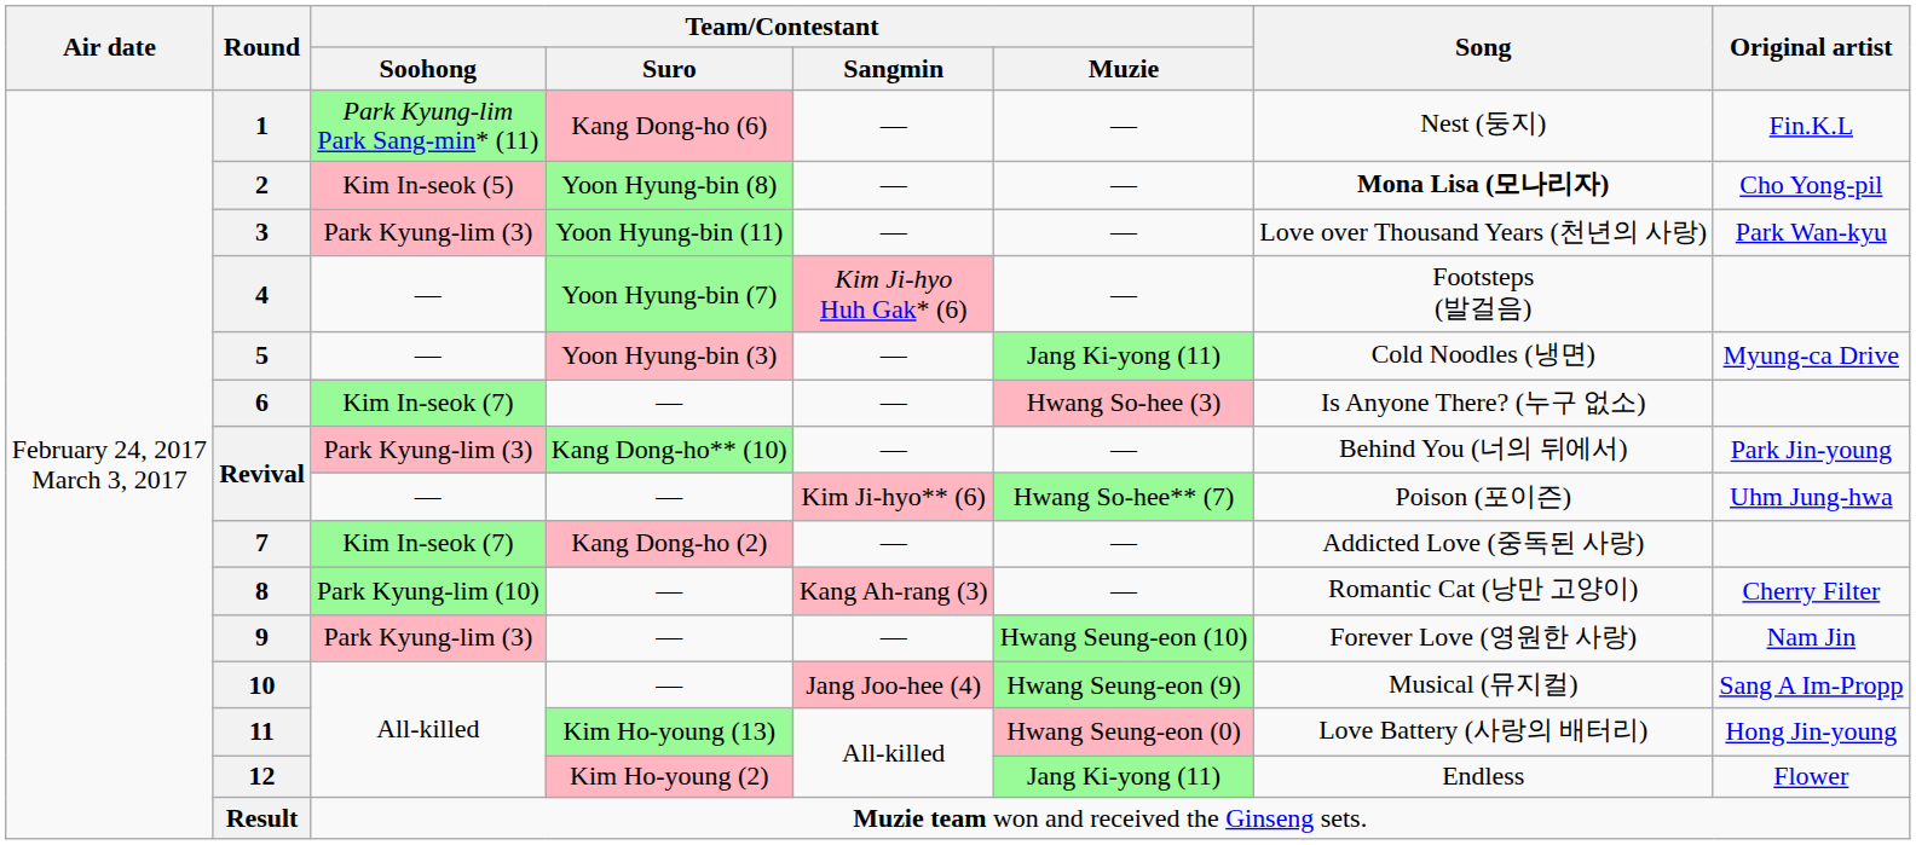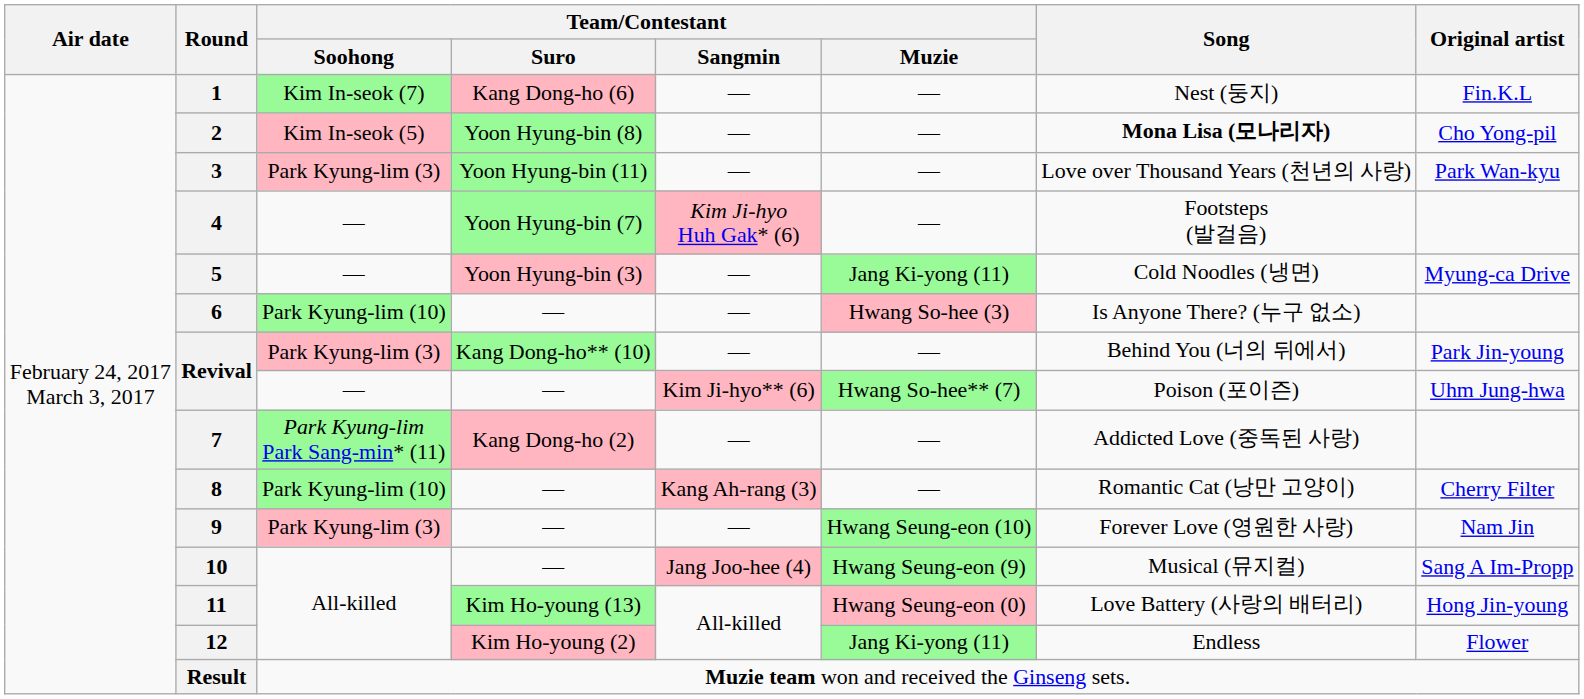 <table class="wikitable" style="text-align:center;">
 <tr>
 <th rowspan=2>Air date</th>
 <th rowspan=2>Round</th>
 <th colspan=4>Team/Contestant</th>
 <th rowspan=2>Song</th>
 <th rowspan=2>Original artist</th>
 </tr>
 <tr>
 <th>Soohong</th>
 <th>Suro</th>
 <th>Sangmin</th>
 <th>Muzie</th>
 </tr>
 <tr>
 <td rowspan=15>February 24, 2017<br>March 3, 2017</td>
 <th>1</th>
-<td bgcolor=palegreen><em>Park Kyung-lim</em><br><a href='#'>Park Sang-min</a>* (11)</td>
+<td bgcolor=palegreen>Kim In-seok (7)</td>
 <td bgcolor=lightpink>Kang Dong-ho (6)</td>
 <td>—</td>
 <td>—</td>
 <td>Nest (둥지)</td>
 <td><a href='#'>Fin.K.L</a></td>
 </tr>
 <tr>
 <th>2</th>
 <td bgcolor=lightpink>Kim In-seok (5)</td>
 <td bgcolor=palegreen>Yoon Hyung-bin (8)</td>
 <td>—</td>
 <td>—</td>
 <td><strong>Mona Lisa (모나리자)</strong></td>
 <td><a href='#'>Cho Yong-pil</a></td>
 </tr>
 <tr>
 <th>3</th>
 <td bgcolor=lightpink>Park Kyung-lim (3)</td>
 <td bgcolor=palegreen>Yoon Hyung-bin (11)</td>
 <td>—</td>
 <td>—</td>
 <td>Love over Thousand Years (천년의 사랑)</td>
 <td><a href='#'>Park Wan-kyu</a></td>
 </tr>
 <tr>
 <th>4</th>
 <td>—</td>
 <td bgcolor=palegreen>Yoon Hyung-bin (7)</td>
 <td bgcolor=lightpink><em>Kim Ji-hyo</em><br><a href='#'>Huh Gak</a>* (6)</td>
 <td>—</td>
 <td>Footsteps<br>(발걸음)</td>
 <td></td>
 </tr>
 <tr>
 <th>5</th>
 <td>—</td>
 <td bgcolor=lightpink>Yoon Hyung-bin (3)</td>
 <td>—</td>
 <td bgcolor=palegreen>Jang Ki-yong (11)</td>
 <td>Cold Noodles (냉면)</td>
 <td><a href='#'>Myung-ca Drive</a></td>
 </tr>
 <tr>
 <th>6</th>
-<td bgcolor=palegreen>Kim In-seok (7)</td>
+<td bgcolor=palegreen>Park Kyung-lim (10)</td>
 <td>—</td>
 <td>—</td>
 <td bgcolor=lightpink>Hwang So-hee (3)</td>
 <td>Is Anyone There? (누구 없소)</td>
 <td></td>
 </tr>
 <tr>
 <th rowspan=2>Revival</th>
 <td bgcolor=lightpink>Park Kyung-lim (3)</td>
 <td bgcolor=palegreen>Kang Dong-ho** (10)</td>
 <td>—</td>
 <td>—</td>
 <td>Behind You (너의 뒤에서)</td>
 <td><a href='#'>Park Jin-young</a></td>
 </tr>
 <tr>
 <td>—</td>
 <td>—</td>
 <td bgcolor=lightpink>Kim Ji-hyo** (6)</td>
 <td bgcolor=palegreen>Hwang So-hee** (7)</td>
 <td>Poison (포이즌)</td>
 <td><a href='#'>Uhm Jung-hwa</a></td>
 </tr>
 <tr>
 <th>7</th>
-<td bgcolor=palegreen>Kim In-seok (7)</td>
+<td bgcolor=palegreen><em>Park Kyung-lim</em><br><a href='#'>Park Sang-min</a>* (11)</td>
 <td bgcolor=lightpink>Kang Dong-ho (2)</td>
 <td>—</td>
 <td>—</td>
 <td>Addicted Love (중독된 사랑)</td>
 <td></td>
 </tr>
 <tr>
 <th>8</th>
 <td bgcolor=palegreen>Park Kyung-lim (10)</td>
 <td>—</td>
 <td bgcolor=lightpink>Kang Ah-rang (3)</td>
 <td>—</td>
 <td>Romantic Cat (낭만 고양이)</td>
 <td><a href='#'>Cherry Filter</a></td>
 </tr>
 <tr>
 <th>9</th>
 <td bgcolor=lightpink>Park Kyung-lim (3)</td>
 <td>—</td>
 <td>—</td>
 <td bgcolor=palegreen>Hwang Seung-eon (10)</td>
 <td>Forever Love (영원한 사랑)</td>
 <td><a href='#'>Nam Jin</a></td>
 </tr>
 <tr>
 <th>10</th>
 <td rowspan=3>All-killed</td>
 <td>—</td>
 <td bgcolor=lightpink>Jang Joo-hee (4)</td>
 <td bgcolor=palegreen>Hwang Seung-eon (9)</td>
 <td>Musical (뮤지컬)</td>
 <td><a href='#'>Sang A Im-Propp</a></td>
 </tr>
 <tr>
 <th>11</th>
 <td bgcolor=palegreen>Kim Ho-young (13)</td>
 <td rowspan=2>All-killed</td>
 <td bgcolor=lightpink>Hwang Seung-eon (0)</td>
 <td>Love Battery (사랑의 배터리)</td>
 <td><a href='#'>Hong Jin-young</a></td>
 </tr>
 <tr>
 <th>12</th>
 <td bgcolor=lightpink>Kim Ho-young (2)</td>
 <td bgcolor=palegreen>Jang Ki-yong (11)</td>
 <td>Endless</td>
 <td><a href='#'>Flower</a></td>
 </tr>
 <tr>
 <th>Result</th>
 <td colspan=6><strong>Muzie team</strong> won and received the <a href='#'>Ginseng</a> sets.</td>
 </tr>
 </table>
